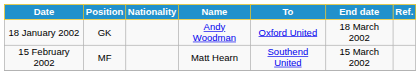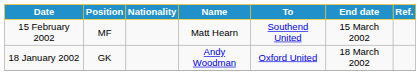 <table class="wikitable" style="text-align:center; font-size:90%; width:100%;">
 <tr>
 <th style="background:#2191CC; color:white; border:1px solid #F7C408; text-align:center;">Date</th>
 <th style="background:#2191CC; color:white; border:1px solid #F7C408; text-align:center;">Position</th>
 <th style="background:#2191CC; color:white; border:1px solid #F7C408; text-align:center;">Nationality</th>
 <th style="background:#2191CC; color:white; border:1px solid #F7C408; text-align:center;">Name</th>
 <th style="background:#2191CC; color:white; border:1px solid #F7C408; text-align:center;">To</th>
 <th style="background:#2191CC; color:white; border:1px solid #F7C408; text-align:center;">End date</th>
 <th style="background:#2191CC; color:white; border:1px solid #F7C408; text-align:center;">Ref.</th>
 </tr>
 <tr>
+<td>15 February 2002</td>
+<td>MF</td>
+<td></td>
+<td>Matt Hearn</td>
+<td> <a href='#'>Southend United</a></td>
+<td>15 March 2002</td>
+<td></td>
+</tr>
+<tr>
 <td>18 January 2002</td>
 <td>GK</td>
 <td></td>
 <td><a href='#'>Andy Woodman</a></td>
 <td> <a href='#'>Oxford United</a></td>
 <td>18 March 2002</td>
 <td></td>
 </tr>
 <tr>
-<td>15 February 2002</td>
-<td>MF</td>
-<td></td>
-<td>Matt Hearn</td>
-<td> <a href='#'>Southend United</a></td>
-<td>15 March 2002</td>
-<td></td>
-</tr>
-<tr>
 </tr>
 </table>
